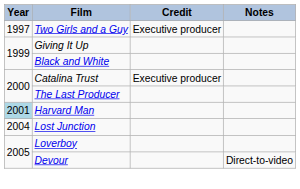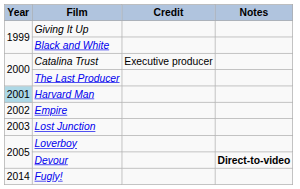 <table class="wikitable" style="font-size:95%;">
 <tr>
 <th style="background:#B0C4DE;">Year</th>
 <th style="background:#B0C4DE;">Film</th>
 <th style="background:#B0C4DE;">Credit</th>
 <th style="background:#B0C4DE;">Notes</th>
-</tr>
-<tr>
-<td>1997</td>
-<td><em><a href='#'>Two Girls and a Guy</a></em></td>
-<td>Executive producer</td>
-<td></td>
 </tr>
 <tr>
 <td rowspan=2>1999</td>
 <td><em>Giving It Up</em></td>
 <td></td>
 <td></td>
 </tr>
 <tr>
 <td><em><a href='#'>Black and White</a></em></td>
 <td></td>
 <td></td>
 </tr>
 <tr>
 <td rowspan=2>2000</td>
 <td><em>Catalina Trust</em></td>
 <td>Executive producer</td>
 <td></td>
 </tr>
 <tr>
 <td><em><a href='#'>The Last Producer</a></em></td>
 <td></td>
 <td></td>
 </tr>
 <tr>
 <td style="background: lightblue;">2001</td>
 <td><em><a href='#'>Harvard Man</a></em></td>
 <td></td>
 <td></td>
 </tr>
 <tr>
-<td>2004</td>
+<td>2002</td>
+<td><em><a href='#'>Empire</a></em></td>
+<td></td>
+<td></td>
+</tr>
+<tr>
+<td>2003</td>
 <td><em><a href='#'>Lost Junction</a></em></td>
 <td></td>
 <td></td>
 </tr>
 <tr>
 <td rowspan=2>2005</td>
 <td><em><a href='#'>Loverboy</a></em></td>
 <td></td>
 <td></td>
 </tr>
 <tr>
 <td><em><a href='#'>Devour</a></em></td>
 <td></td>
-<td>Direct-to-video</td>
+<td><strong>Direct-to-video</strong></td>
+</tr>
+<tr>
+<td>2014</td>
+<td><em><a href='#'>Fugly!</a></em></td>
+<td></td>
+<td></td>
 </tr>
 </table>
